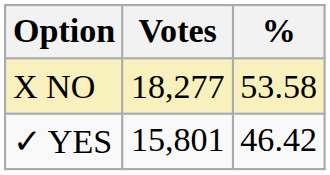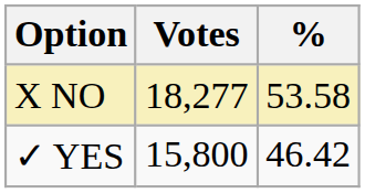 <table class="wikitable">
 <tr>
 <th>Option</th>
 <th>Votes</th>
 <th>%</th>
 </tr>
 <tr>
 <td style=background:#f8f1bd>X NO</td>
 <td style=background:#f8f1bd>18,277</td>
 <td style=background:#f8f1bd>53.58</td>
 </tr>
 <tr>
 <td>✓ YES</td>
-<td>15,801</td>
+<td>15,800</td>
 <td>46.42</td>
 </tr>
 </table>
